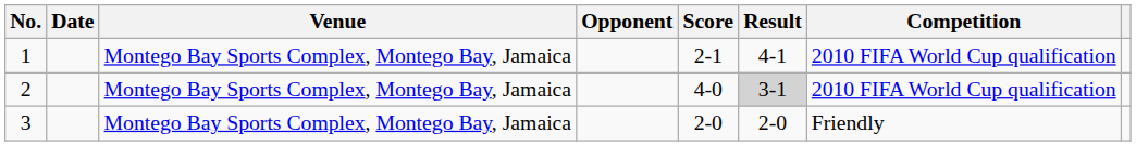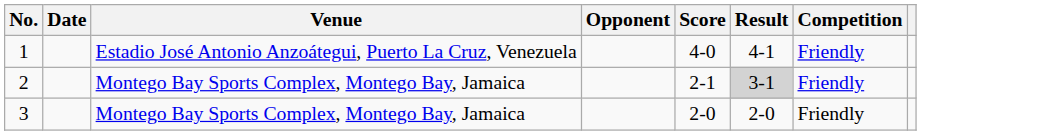 <table class="wikitable sortable">
 <tr>
 <th scope="col">No.</th>
 <th scope="col">Date</th>
 <th scope="col">Venue</th>
 <th scope="col">Opponent</th>
 <th scope="col">Score</th>
 <th scope="col">Result</th>
 <th scope="col">Competition</th>
 <th scope="col" class="unsortable"></th>
 </tr>
 <tr>
 <td style="text-align:center">1</td>
 <td></td>
-<td><a href='#'>Montego Bay Sports Complex</a>, <a href='#'>Montego Bay</a>, Jamaica</td>
+<td><a href='#'>Estadio José Antonio Anzoátegui</a>, <a href='#'>Puerto La Cruz</a>, Venezuela</td>
 <td></td>
-<td style="text-align:center">2-1</td>
+<td style="text-align:center">4-0</td>
 <td style="text-align:center">4-1</td>
-<td><a href='#'>2010 FIFA World Cup qualification</a></td>
+<td><a href='#'>Friendly</a></td>
 <td></td>
 </tr>
 <tr>
 <td style="text-align:center">2</td>
 <td></td>
 <td><a href='#'>Montego Bay Sports Complex</a>, <a href='#'>Montego Bay</a>, Jamaica</td>
 <td></td>
-<td style="text-align:center">4-0</td>
+<td style="text-align:center">2-1</td>
 <td style="background: lightgrey; text-align:center">3-1</td>
-<td><a href='#'>2010 FIFA World Cup qualification</a></td>
+<td><a href='#'>Friendly</a></td>
 <td></td>
 </tr>
 <tr>
 <td style="text-align:center">3</td>
 <td></td>
 <td><a href='#'>Montego Bay Sports Complex</a>, <a href='#'>Montego Bay</a>, Jamaica</td>
 <td></td>
 <td style="text-align:center">2-0</td>
 <td style="text-align:center">2-0</td>
 <td>Friendly</td>
 <td></td>
 </tr>
 </table>
